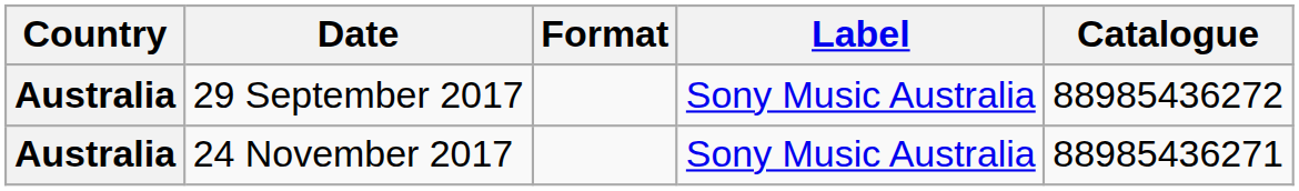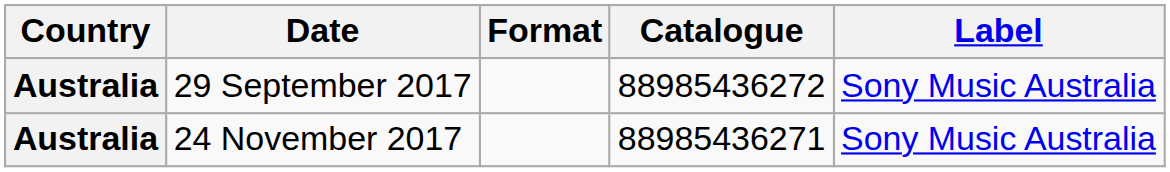 <table class="wikitable plainrowheaders">
 <tr>
 <th scope="col">Country</th>
 <th scope="col">Date</th>
 <th scope="col">Format</th>
+<th scope="col">Catalogue</th>
 <th scope="col"><a href='#'>Label</a></th>
-<th scope="col">Catalogue</th>
 </tr>
 <tr>
 <th scope="row">Australia</th>
 <td>29 September 2017</td>
 <td></td>
+<td>88985436272</td>
 <td><a href='#'>Sony Music Australia</a></td>
-<td>88985436272</td>
 </tr>
 <tr>
 <th scope="row">Australia</th>
 <td>24 November 2017</td>
 <td></td>
+<td>88985436271</td>
 <td><a href='#'>Sony Music Australia</a></td>
-<td>88985436271</td>
 </tr>
 </table>
